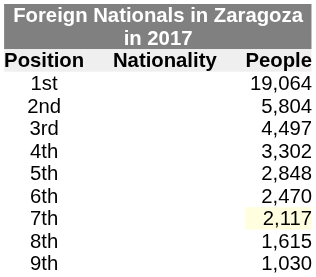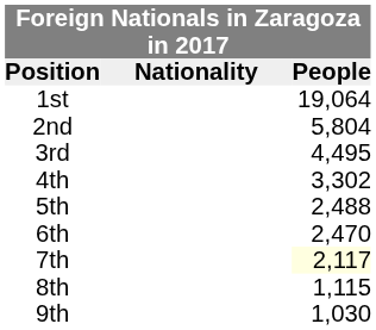 <table class="toc" cellpadding=0 cellspacing=0 width=35% style="float:center; text-align:center;clear:all; margin-left:10px; margin-right:8px; font-size:90%;">
 <tr>
 <th bgcolor="grey" colspan="8" style="color:white;">Foreign Nationals in Zaragoza in 2017</th>
 </tr>
 <tr bgcolor=#efefef>
 <th width=3%>Position</th>
 <th width=89%>Nationality</th>
 <th width=8%>People</th>
 </tr>
 <tr>
 <td>1st</td>
 <td align=left></td>
 <td align=right>19,064</td>
 </tr>
 <tr>
 <td>2nd</td>
 <td align=left></td>
 <td align=right>5,804</td>
 </tr>
 <tr>
 <td>3rd</td>
 <td align=left></td>
-<td align=right>4,497</td>
+<td align=right>4,495</td>
 </tr>
 <tr>
 <td>4th</td>
 <td align=left></td>
 <td align=right>3,302</td>
 </tr>
 <tr>
 <td>5th</td>
 <td align=left></td>
-<td align=right>2,848</td>
+<td align=right>2,488</td>
 </tr>
 <tr>
 <td>6th</td>
 <td align=left></td>
 <td align=right>2,470</td>
 </tr>
 <tr>
 <td>7th</td>
 <td align=left></td>
 <td align=right style="background: lightyellow;">2,117</td>
 </tr>
 <tr>
 <td>8th</td>
 <td align=left></td>
-<td align=right>1,615</td>
+<td align=right>1,115</td>
 </tr>
 <tr>
 <td>9th</td>
 <td align=left></td>
 <td align=right>1,030</td>
 </tr>
 <tr>
 </tr>
 </table>
